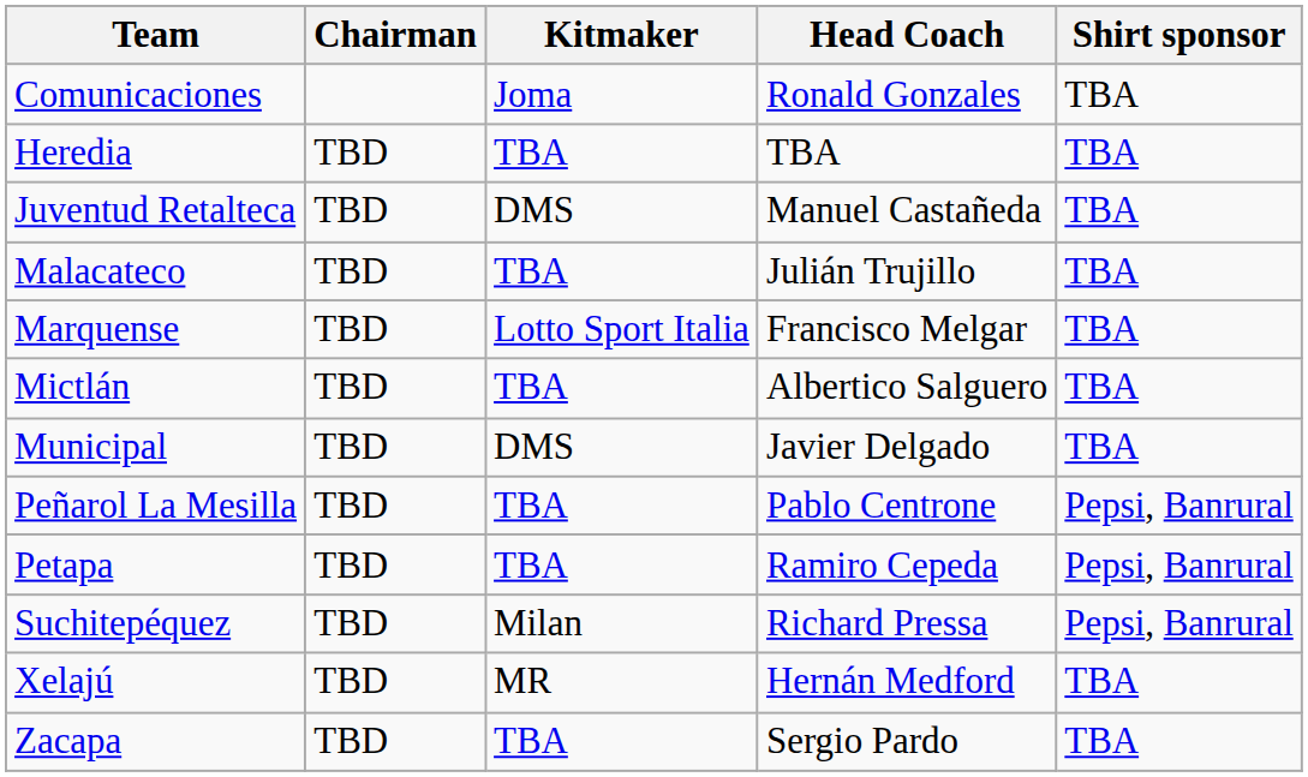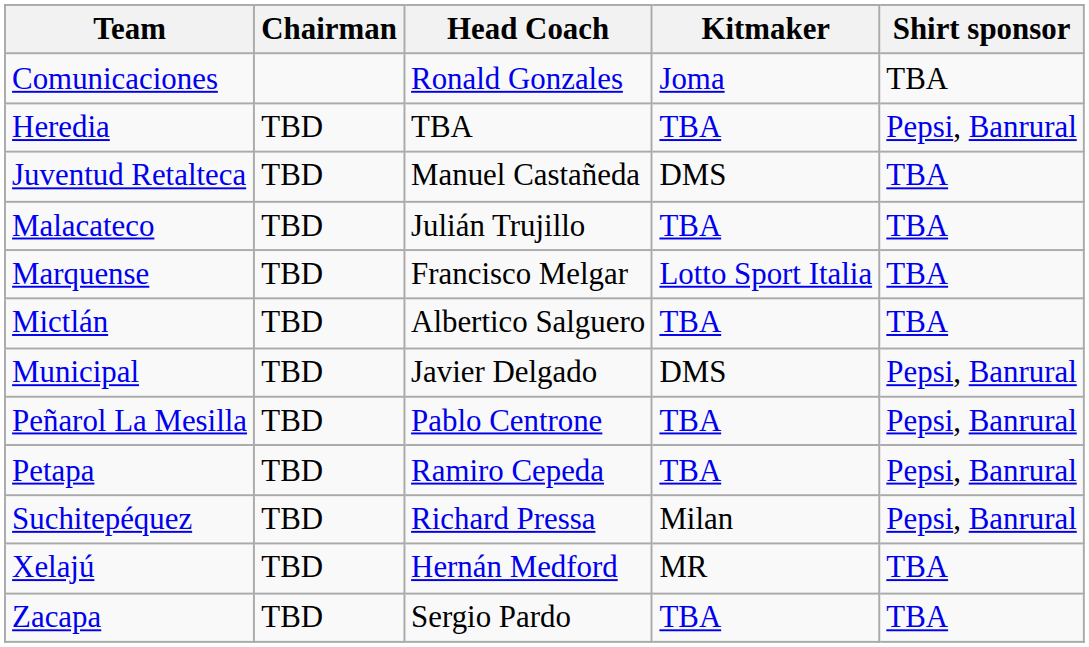 <table class="wikitable sortable" style="text-align: left;">
 <tr>
 <th>Team</th>
 <th>Chairman</th>
+<th>Head Coach</th>
 <th>Kitmaker</th>
-<th>Head Coach</th>
 <th>Shirt sponsor</th>
 </tr>
 <tr>
 <td><a href='#'>Comunicaciones</a></td>
 <td></td>
+<td> <a href='#'>Ronald Gonzales</a></td>
 <td><a href='#'>Joma</a></td>
-<td> <a href='#'>Ronald Gonzales</a></td>
 <td>TBA</td>
 </tr>
 <tr>
 <td><a href='#'>Heredia</a></td>
 <td> TBD</td>
-<td><a href='#'>TBA</a></td>
 <td> TBA</td>
 <td><a href='#'>TBA</a></td>
+<td><a href='#'>Pepsi</a>, <a href='#'>Banrural</a></td>
 </tr>
 <tr>
 <td><a href='#'>Juventud Retalteca</a></td>
 <td> TBD</td>
+<td> Manuel Castañeda</td>
 <td>DMS</td>
-<td> Manuel Castañeda</td>
 <td><a href='#'>TBA</a></td>
 </tr>
 <tr>
 <td><a href='#'>Malacateco</a></td>
 <td> TBD</td>
+<td> Julián Trujillo</td>
 <td><a href='#'>TBA</a></td>
-<td> Julián Trujillo</td>
 <td><a href='#'>TBA</a></td>
 </tr>
 <tr>
 <td><a href='#'>Marquense</a></td>
 <td> TBD</td>
+<td> Francisco Melgar</td>
 <td><a href='#'>Lotto Sport Italia</a></td>
-<td> Francisco Melgar</td>
 <td><a href='#'>TBA</a></td>
 </tr>
 <tr>
 <td><a href='#'>Mictlán</a></td>
 <td> TBD</td>
+<td> Albertico Salguero</td>
 <td><a href='#'>TBA</a></td>
-<td> Albertico Salguero</td>
 <td><a href='#'>TBA</a></td>
 </tr>
 <tr>
 <td><a href='#'>Municipal</a></td>
 <td> TBD</td>
+<td> Javier Delgado</td>
 <td>DMS</td>
-<td> Javier Delgado</td>
-<td><a href='#'>TBA</a></td>
+<td><a href='#'>Pepsi</a>, <a href='#'>Banrural</a></td>
 </tr>
 <tr>
 <td><a href='#'>Peñarol La Mesilla</a></td>
 <td> TBD</td>
+<td> <a href='#'>Pablo Centrone</a></td>
 <td><a href='#'>TBA</a></td>
-<td> <a href='#'>Pablo Centrone</a></td>
 <td><a href='#'>Pepsi</a>, <a href='#'>Banrural</a></td>
 </tr>
 <tr>
 <td><a href='#'>Petapa</a></td>
 <td> TBD</td>
+<td> <a href='#'>Ramiro Cepeda</a></td>
 <td><a href='#'>TBA</a></td>
-<td> <a href='#'>Ramiro Cepeda</a></td>
 <td><a href='#'>Pepsi</a>, <a href='#'>Banrural</a></td>
 </tr>
 <tr>
 <td><a href='#'>Suchitepéquez</a></td>
 <td> TBD</td>
+<td> <a href='#'>Richard Pressa</a></td>
 <td>Milan</td>
-<td> <a href='#'>Richard Pressa</a></td>
 <td><a href='#'>Pepsi</a>, <a href='#'>Banrural</a></td>
 </tr>
 <tr>
 <td><a href='#'>Xelajú</a></td>
 <td> TBD</td>
+<td> <a href='#'>Hernán Medford</a></td>
 <td>MR</td>
-<td> <a href='#'>Hernán Medford</a></td>
 <td><a href='#'>TBA</a></td>
 </tr>
 <tr>
 <td><a href='#'>Zacapa</a></td>
 <td> TBD</td>
+<td> Sergio Pardo</td>
 <td><a href='#'>TBA</a></td>
-<td> Sergio Pardo</td>
 <td><a href='#'>TBA</a></td>
 </tr>
 </table>
